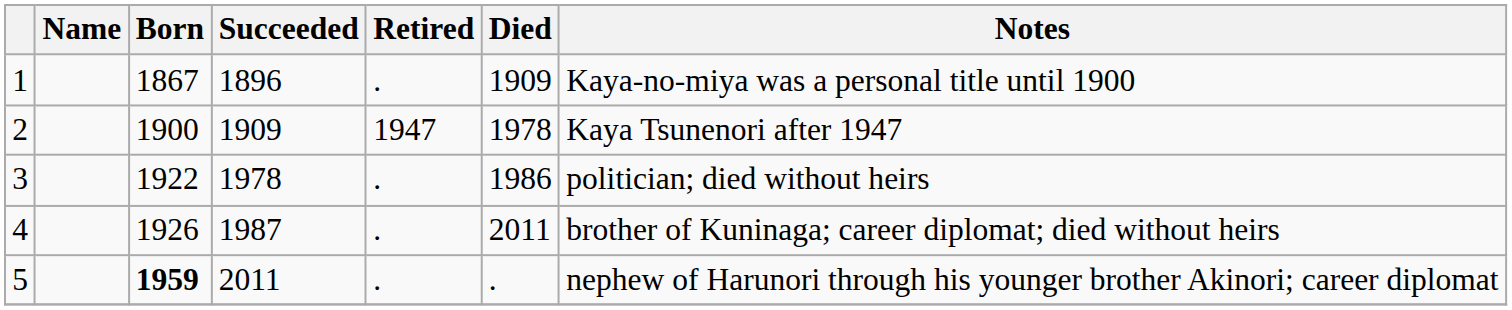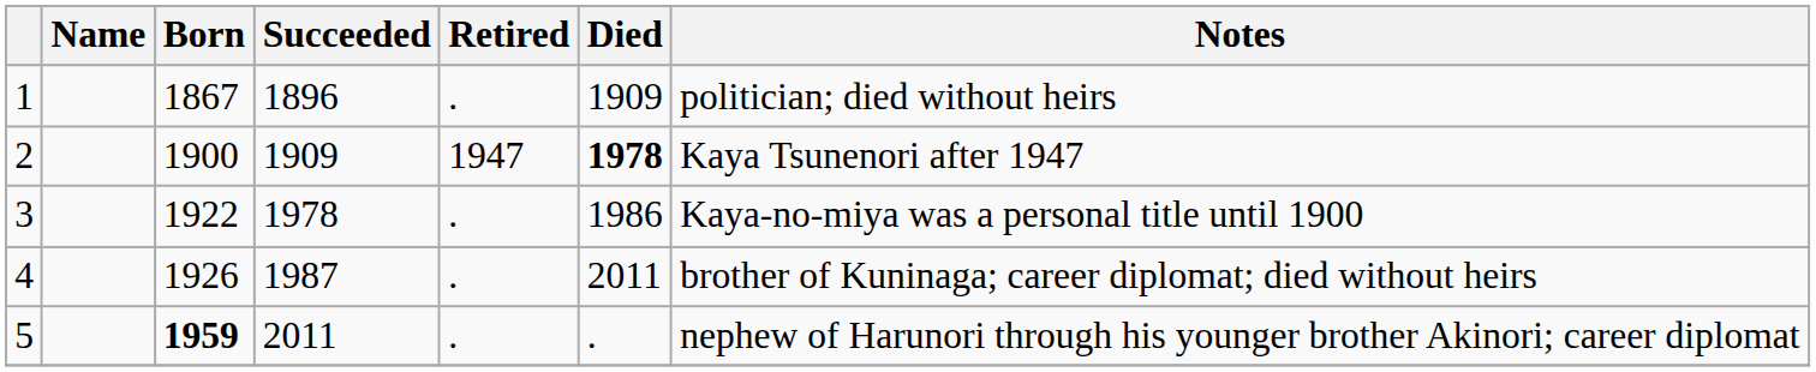 <table class=wikitable>
 <tr>
 <th></th>
 <th>Name</th>
 <th>Born</th>
 <th>Succeeded</th>
 <th>Retired</th>
 <th>Died</th>
 <th>Notes</th>
 </tr>
 <tr>
 <td>1</td>
 <td></td>
 <td>1867</td>
 <td>1896</td>
 <td>.</td>
 <td>1909</td>
-<td>Kaya-no-miya was a personal title until 1900</td>
+<td>politician; died without heirs</td>
 </tr>
 <tr>
 <td>2</td>
 <td></td>
 <td>1900</td>
 <td>1909</td>
 <td>1947</td>
-<td>1978</td>
+<td><strong>1978</strong></td>
 <td>Kaya Tsunenori after 1947</td>
 </tr>
 <tr>
 <td>3</td>
 <td></td>
 <td>1922</td>
 <td>1978</td>
 <td>.</td>
 <td>1986</td>
-<td>politician; died without heirs</td>
+<td>Kaya-no-miya was a personal title until 1900</td>
 </tr>
 <tr>
 <td>4</td>
 <td></td>
 <td>1926</td>
 <td>1987</td>
 <td>.</td>
 <td>2011</td>
 <td>brother of Kuninaga; career diplomat; died without heirs</td>
 </tr>
 <tr>
 <td>5</td>
 <td></td>
 <td><strong>1959</strong></td>
 <td>2011</td>
 <td>.</td>
 <td>.</td>
 <td>nephew of Harunori through his younger brother Akinori; career diplomat</td>
 </tr>
 <tr>
 </tr>
 </table>
